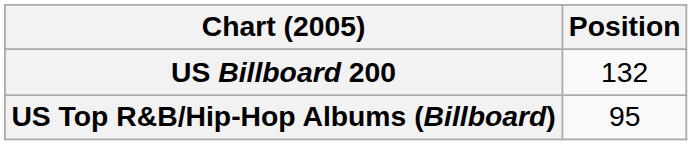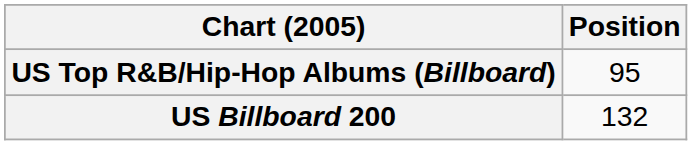 <table class="wikitable sortable plainrowheaders" style="text-align:center">
 <tr>
 <th scope="col">Chart (2005)</th>
 <th scope="col">Position</th>
 </tr>
 <tr>
+<th scope="row">US Top R&B/Hip-Hop Albums (<em>Billboard</em>)</th>
+<td>95</td>
+</tr>
+<tr>
 <th scope="row">US <em>Billboard</em> 200</th>
 <td>132</td>
 </tr>
-<tr>
-<th scope="row">US Top R&B/Hip-Hop Albums (<em>Billboard</em>)</th>
-<td>95</td>
-</tr>
 </table>
